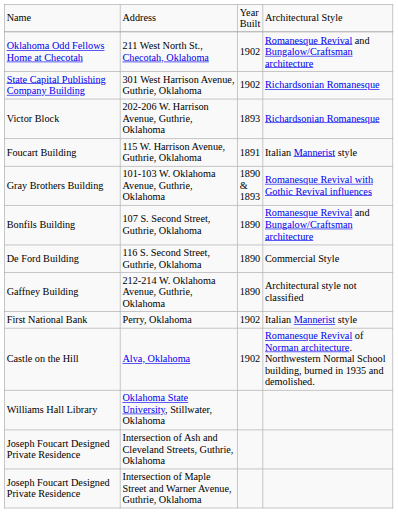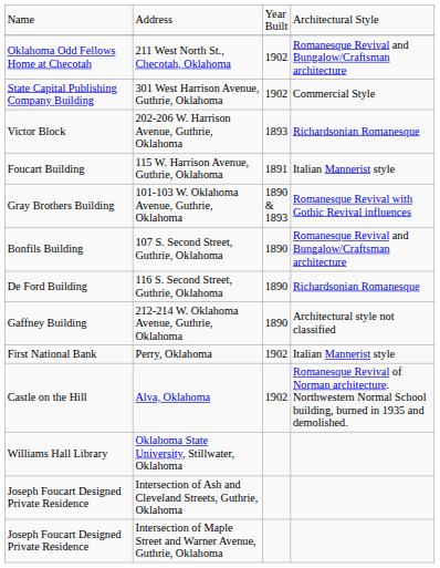 <table class="wikitable">
 <tr>
 <td Header1="col" width="225">Name</td>
 <td Header2="col" width="225">Address</td>
 <td Header3="col" width="25">Year Built</td>
 <td Header4="col" width="225">Architectural Style</td>
 </tr>
 <tr>
 </tr>
 <tr>
 <td><a href='#'>Oklahoma Odd Fellows Home at Checotah</a><br></td>
 <td>211 West North St., <a href='#'>Checotah, Oklahoma</a></td>
 <td>1902</td>
 <td><a href='#'>Romanesque Revival</a> and <a href='#'>Bungalow/Craftsman architecture</a></td>
 </tr>
 <tr>
 <td><a href='#'>State Capital Publishing Company Building</a><br></td>
 <td>301 West Harrison Avenue, Guthrie, Oklahoma</td>
 <td>1902</td>
-<td><a href='#'>Richardsonian Romanesque</a></td>
+<td>Commercial Style</td>
 </tr>
 <tr>
 <td>Victor Block<br></td>
 <td>202-206 W. Harrison Avenue, Guthrie, Oklahoma</td>
 <td>1893</td>
 <td><a href='#'>Richardsonian Romanesque</a></td>
 </tr>
 <tr>
 <td>Foucart Building<br></td>
 <td>115 W. Harrison Avenue, Guthrie, Oklahoma</td>
 <td>1891</td>
 <td>Italian <a href='#'>Mannerist</a> style</td>
 </tr>
 <tr>
 <td>Gray Brothers Building<br></td>
 <td>101-103 W. Oklahoma Avenue, Guthrie, Oklahoma</td>
 <td>1890 & 1893</td>
 <td><a href='#'>Romanesque Revival with Gothic Revival influences</a></td>
 </tr>
 <tr>
 <td>Bonfils Building<br></td>
 <td>107 S. Second Street, Guthrie, Oklahoma</td>
 <td>1890</td>
 <td><a href='#'>Romanesque Revival</a> and <a href='#'>Bungalow/Craftsman architecture</a></td>
 </tr>
 <tr>
 <td>De Ford Building<br></td>
 <td>116 S. Second Street, Guthrie, Oklahoma</td>
 <td>1890</td>
-<td>Commercial Style</td>
+<td><a href='#'>Richardsonian Romanesque</a></td>
 </tr>
 <tr>
 <td>Gaffney Building<br></td>
 <td>212-214 W. Oklahoma Avenue, Guthrie, Oklahoma</td>
 <td>1890</td>
 <td>Architectural style not classified</td>
 </tr>
 <tr>
 <td>First National Bank<br></td>
 <td>Perry, Oklahoma</td>
 <td>1902</td>
 <td>Italian <a href='#'>Mannerist</a> style</td>
 </tr>
 <tr>
 <td>Castle on the Hill<br></td>
 <td><a href='#'>Alva, Oklahoma</a></td>
 <td>1902</td>
 <td><a href='#'>Romanesque Revival</a> of <a href='#'>Norman architecture</a>.  Northwestern Normal School building, burned in 1935 and demolished.</td>
 </tr>
 <tr>
 <td>Williams Hall Library<br></td>
 <td><a href='#'>Oklahoma State University</a>, Stillwater, Oklahoma</td>
 <td></td>
 <td></td>
 </tr>
 <tr>
 <td>Joseph Foucart Designed Private Residence<br></td>
 <td>Intersection of Ash and Cleveland Streets, Guthrie, Oklahoma</td>
 <td></td>
 <td></td>
 </tr>
 <tr>
 <td>Joseph Foucart Designed Private Residence<br></td>
 <td>Intersection of Maple Street and Warner Avenue, Guthrie, Oklahoma</td>
 <td></td>
 <td></td>
 </tr>
 </table>
